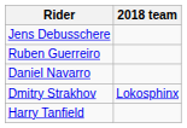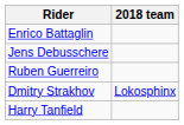 <table class="wikitable">
 <tr>
 <th>Rider</th>
 <th>2018 team</th>
+</tr>
+<tr>
+<td><a href='#'>Enrico Battaglin</a></td>
+<td></td>
 </tr>
 <tr>
 <td><a href='#'>Jens Debusschere</a></td>
 <td></td>
 </tr>
 <tr>
 <td><a href='#'>Ruben Guerreiro</a></td>
-<td></td>
-</tr>
-<tr>
-<td><a href='#'>Daniel Navarro</a></td>
 <td></td>
 </tr>
 <tr>
 <td><a href='#'>Dmitry Strakhov</a></td>
 <td><a href='#'>Lokosphinx</a></td>
 </tr>
 <tr>
 <td><a href='#'>Harry Tanfield</a></td>
 <td></td>
 </tr>
 </table>
